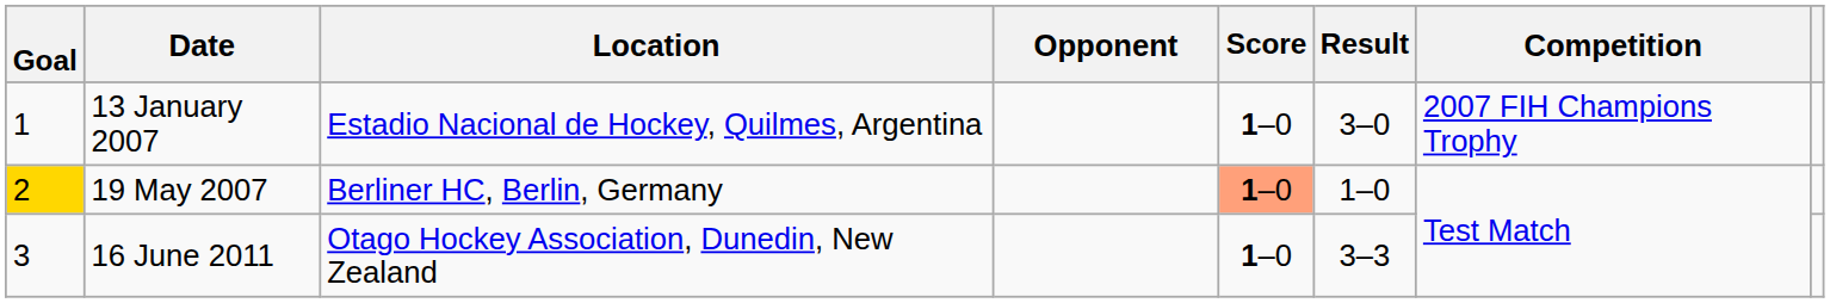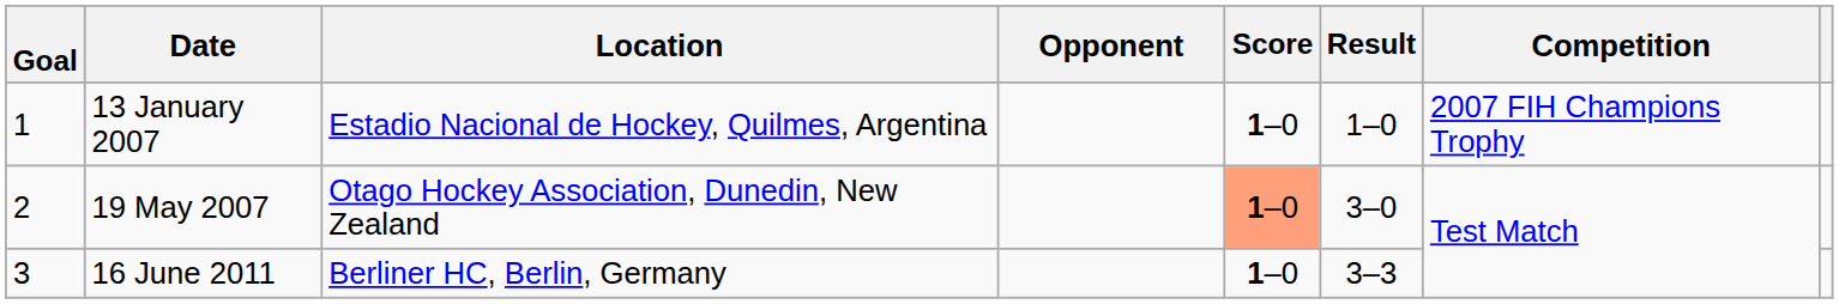 <table class="wikitable sortable" style="font-size:90%" width=97%>
 <tr>
 <th style="font-size:95%;" data-sort-type=number><br>Goal</th>
 <th align=center>Date</th>
 <th>Location</th>
 <th width=100>Opponent</th>
 <th data-sort-type="number" style="font-size:95%">Score</th>
 <th data-sort-type="number" style="font-size:95%">Result</th>
 <th>Competition</th>
 <th></th>
 </tr>
 <tr>
 <td>1</td>
 <td>13 January 2007</td>
 <td><a href='#'>Estadio Nacional de Hockey</a>, <a href='#'>Quilmes</a>, Argentina</td>
 <td></td>
 <td align="center"><strong>1</strong>–0</td>
-<td align="center">3–0</td>
+<td align="center">1–0</td>
 <td><a href='#'>2007 FIH Champions Trophy</a></td>
 <td></td>
 </tr>
 <tr>
-<td style="background: gold;">2</td>
+<td>2</td>
 <td>19 May 2007</td>
-<td><a href='#'>Berliner HC</a>, <a href='#'>Berlin</a>, Germany</td>
+<td><a href='#'>Otago Hockey Association</a>, <a href='#'>Dunedin</a>, New Zealand</td>
 <td></td>
 <td align="center" style="background: lightsalmon;"><strong>1</strong>–0</td>
-<td align="center">1–0</td>
+<td align="center">3–0</td>
 <td rowspan=2><a href='#'>Test Match</a></td>
 <td></td>
 </tr>
 <tr>
 <td>3</td>
 <td>16 June 2011</td>
-<td><a href='#'>Otago Hockey Association</a>, <a href='#'>Dunedin</a>, New Zealand</td>
+<td><a href='#'>Berliner HC</a>, <a href='#'>Berlin</a>, Germany</td>
 <td></td>
 <td align="center"><strong>1</strong>–0</td>
 <td align="center">3–3</td>
 <td></td>
 </tr>
 </table>
